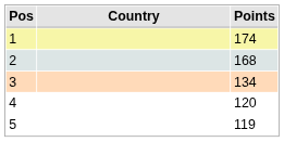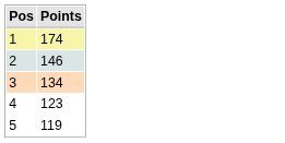 <table cellspacing="1" cellpadding="3" style="border:1px solid #aaa; font-size:90%;">
 <tr style="background:#e4e4e4;">
 <th style="border-bottom:1px solid #aaa; width:10px;">Pos</th>
-<th style="border-bottom:1px solid #aaa; width:200px;">Country</th>
 <th style="border-bottom:1px solid #aaa; width:20px;">Points</th>
 </tr>
 <tr style="background:#f7f6a8;">
 <td>1</td>
-<td></td>
 <td>174</td>
 </tr>
 <tr style="background:#dce5e5;">
 <td>2</td>
-<td></td>
-<td>168</td>
+<td>146</td>
 </tr>
 <tr style="background:#ffdab9;">
 <td>3</td>
-<td></td>
 <td>134</td>
 </tr>
 <tr>
 <td>4</td>
-<td></td>
-<td>120</td>
+<td>123</td>
 </tr>
 <tr>
 <td>5</td>
-<td></td>
 <td>119</td>
 </tr>
 </table>
